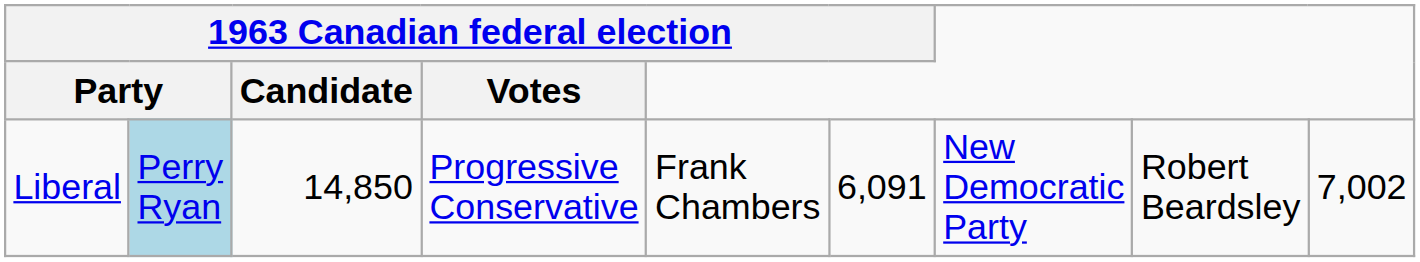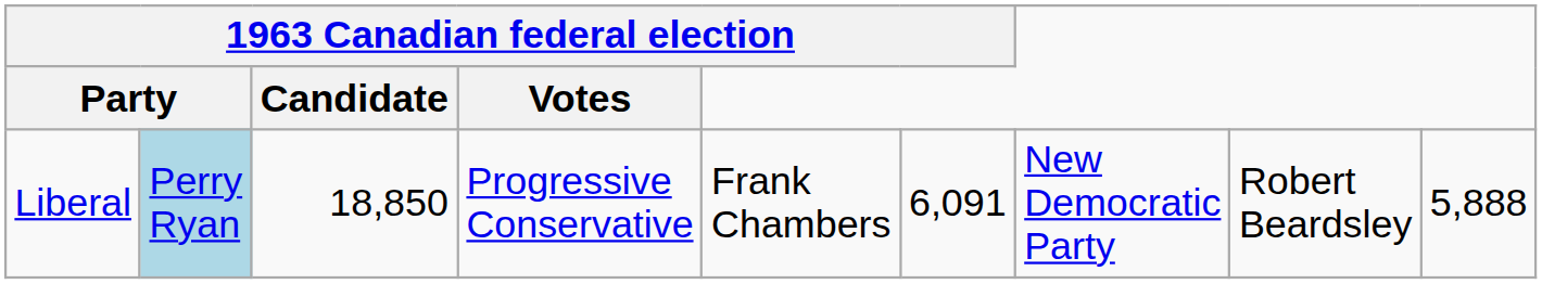 <table class="wikitable">
 <tr style="background:#e9e9e9;">
 <th colspan="6"><a href='#'>1963 Canadian federal election</a></th>
 </tr>
 <tr style="background:#e9e9e9;">
 <th colspan="2" style="width: 200px">Party</th>
 <th style="width: 170px">Candidate</th>
 <th style="width: 40px">Votes</th>
 </tr>
 <tr>
 <td><a href='#'>Liberal</a></td>
 <td style="background: lightblue;"><a href='#'>Perry Ryan</a></td>
-<td align="right">14,850<br></td>
+<td align="right">18,850<br></td>
 <td><a href='#'>Progressive Conservative</a></td>
 <td>Frank Chambers</td>
 <td align="right">6,091<br></td>
 <td><a href='#'>New Democratic Party</a></td>
 <td>Robert Beardsley</td>
-<td align="right">7,002<br></td>
+<td align="right">5,888<br></td>
 </tr>
 </table>
